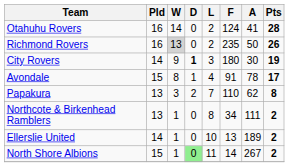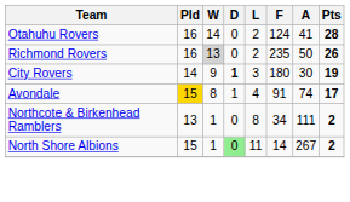 <table class="wikitable" style="text-align:center;">
 <tr>
 <th width=215>Team</th>
 <th width=20 abbr="Played">Pld</th>
 <th width=20 abbr="Won">W</th>
 <th width=20 abbr="Drawn">D</th>
 <th width=20 abbr="Lost">L</th>
 <th width=20 abbr="For">F</th>
 <th width=20 abbr="Against">A</th>
 <th width=20 abbr="Points">Pts</th>
 </tr>
 <tr>
 <td style="text-align:left;"><a href='#'>Otahuhu Rovers</a></td>
 <td>16</td>
 <td>14</td>
 <td>0</td>
 <td>2</td>
 <td>124</td>
 <td>41</td>
 <td><strong>28</strong></td>
 </tr>
 <tr>
 <td style="text-align:left;"><a href='#'>Richmond Rovers</a></td>
 <td>16</td>
 <td style="background: lightgrey;">13</td>
 <td>0</td>
 <td>2</td>
 <td>235</td>
 <td>50</td>
 <td><strong>26</strong></td>
 </tr>
 <tr>
 <td style="text-align:left;"><a href='#'>City Rovers</a></td>
 <td>14</td>
 <td>9</td>
 <td><strong>1</strong></td>
 <td>3</td>
 <td>180</td>
 <td>30</td>
 <td><strong>19</strong></td>
 </tr>
 <tr>
 <td style="text-align:left;"><a href='#'>Avondale</a></td>
-<td>15</td>
+<td style="background: gold;">15</td>
 <td>8</td>
 <td>1</td>
 <td>4</td>
 <td>91</td>
-<td>78</td>
+<td>74</td>
 <td><strong>17</strong></td>
-</tr>
-<tr>
-<td style="text-align:left;"><a href='#'>Papakura</a></td>
-<td>13</td>
-<td>3</td>
-<td>2</td>
-<td>7</td>
-<td>110</td>
-<td>62</td>
-<td><strong>8</strong></td>
 </tr>
 <tr>
 <td style="text-align:left;"><a href='#'>Northcote & Birkenhead Ramblers</a></td>
 <td>13</td>
 <td>1</td>
 <td>0</td>
 <td>8</td>
 <td>34</td>
 <td>111</td>
-<td><strong>2</strong></td>
-</tr>
-<tr>
-<td style="text-align:left;"><a href='#'>Ellerslie United</a></td>
-<td>14</td>
-<td>1</td>
-<td>0</td>
-<td>10</td>
-<td>13</td>
-<td>189</td>
 <td><strong>2</strong></td>
 </tr>
 <tr>
 <td style="text-align:left;"><a href='#'>North Shore Albions</a></td>
 <td>15</td>
 <td>1</td>
 <td style="background: lightgreen;">0</td>
 <td>11</td>
 <td>14</td>
 <td>267</td>
 <td><strong>2</strong></td>
 </tr>
 <tr>
 </tr>
 </table>
